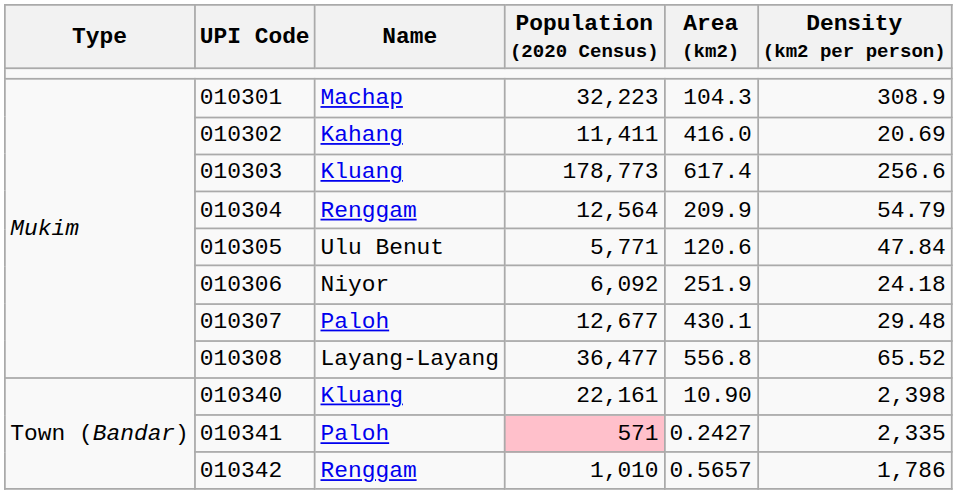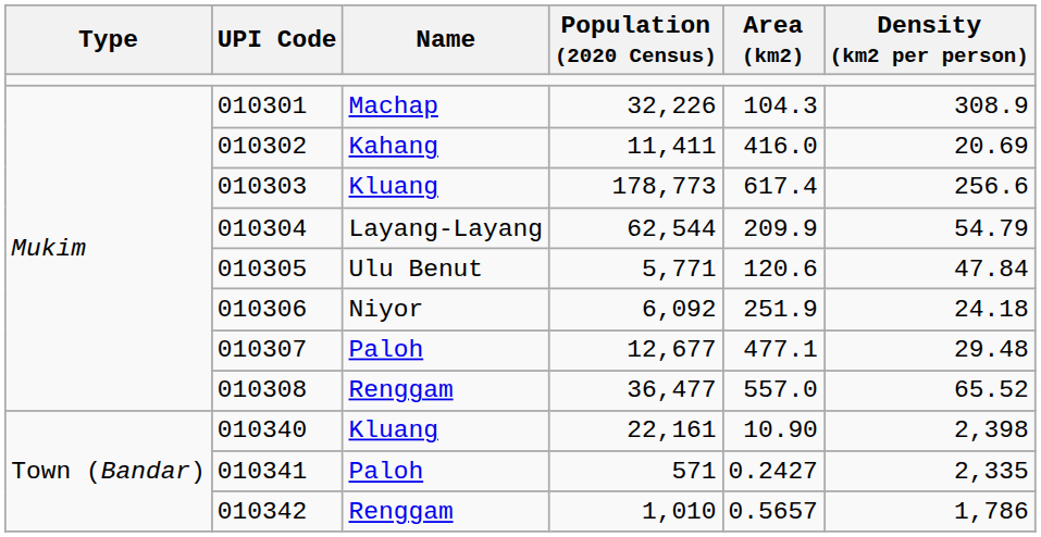 <table class="wikitable sortable">
 <tr>
 <th>Type</th>
 <th>UPI Code</th>
 <th>Name</th>
 <th>Population<br><small>(2020 Census)</small></th>
 <th>Area<br><small>(km2)</small></th>
 <th>Density<br><small>(km2 per person)</small></th>
 </tr>
 <tr>
 <td colspan="6" align="center"></td>
 </tr>
 <tr>
 <td rowspan="8"><em>Mukim</em></td>
 <td>010301</td>
 <td><a href='#'>Machap</a></td>
-<td align="right">32,223</td>
+<td align="right">32,226</td>
 <td align="right">104.3</td>
 <td align="right">308.9</td>
 </tr>
 <tr>
 <td>010302</td>
 <td><a href='#'>Kahang</a></td>
 <td align="right">11,411</td>
 <td align="right">416.0</td>
 <td align="right">20.69</td>
 </tr>
 <tr>
 <td>010303</td>
 <td><a href='#'>Kluang</a></td>
 <td align="right">178,773</td>
 <td align="right">617.4</td>
 <td align="right">256.6</td>
 </tr>
 <tr>
 <td>010304</td>
-<td><a href='#'>Renggam</a></td>
-<td align="right">12,564</td>
+<td>Layang-Layang</td>
+<td align="right">62,544</td>
 <td align="right">209.9</td>
 <td align="right">54.79</td>
 </tr>
 <tr>
 <td>010305</td>
 <td>Ulu Benut</td>
 <td align="right">5,771</td>
 <td align="right">120.6</td>
 <td align="right">47.84</td>
 </tr>
 <tr>
 <td>010306</td>
 <td>Niyor</td>
 <td align="right">6,092</td>
 <td align="right">251.9</td>
 <td align="right">24.18</td>
 </tr>
 <tr>
 <td>010307</td>
 <td><a href='#'>Paloh</a></td>
 <td align="right">12,677</td>
-<td align="right">430.1</td>
+<td align="right">477.1</td>
 <td align="right">29.48</td>
 </tr>
 <tr>
 <td>010308</td>
-<td>Layang-Layang</td>
+<td><a href='#'>Renggam</a></td>
 <td align="right">36,477</td>
-<td align="right">556.8</td>
+<td align="right">557.0</td>
 <td align="right">65.52</td>
 </tr>
 <tr>
 <td rowspan="3">Town (<em>Bandar</em>)</td>
 <td>010340</td>
 <td><a href='#'>Kluang</a></td>
 <td align="right">22,161</td>
 <td align="right">10.90</td>
 <td align="right">2,398</td>
 </tr>
 <tr>
 <td>010341</td>
 <td><a href='#'>Paloh</a></td>
-<td align="right" style="background: pink;">571</td>
+<td align="right">571</td>
 <td align="right">0.2427</td>
 <td align="right">2,335</td>
 </tr>
 <tr>
 <td>010342</td>
 <td><a href='#'>Renggam</a></td>
 <td align="right">1,010</td>
 <td align="right">0.5657</td>
 <td align="right">1,786</td>
 </tr>
 </table>
